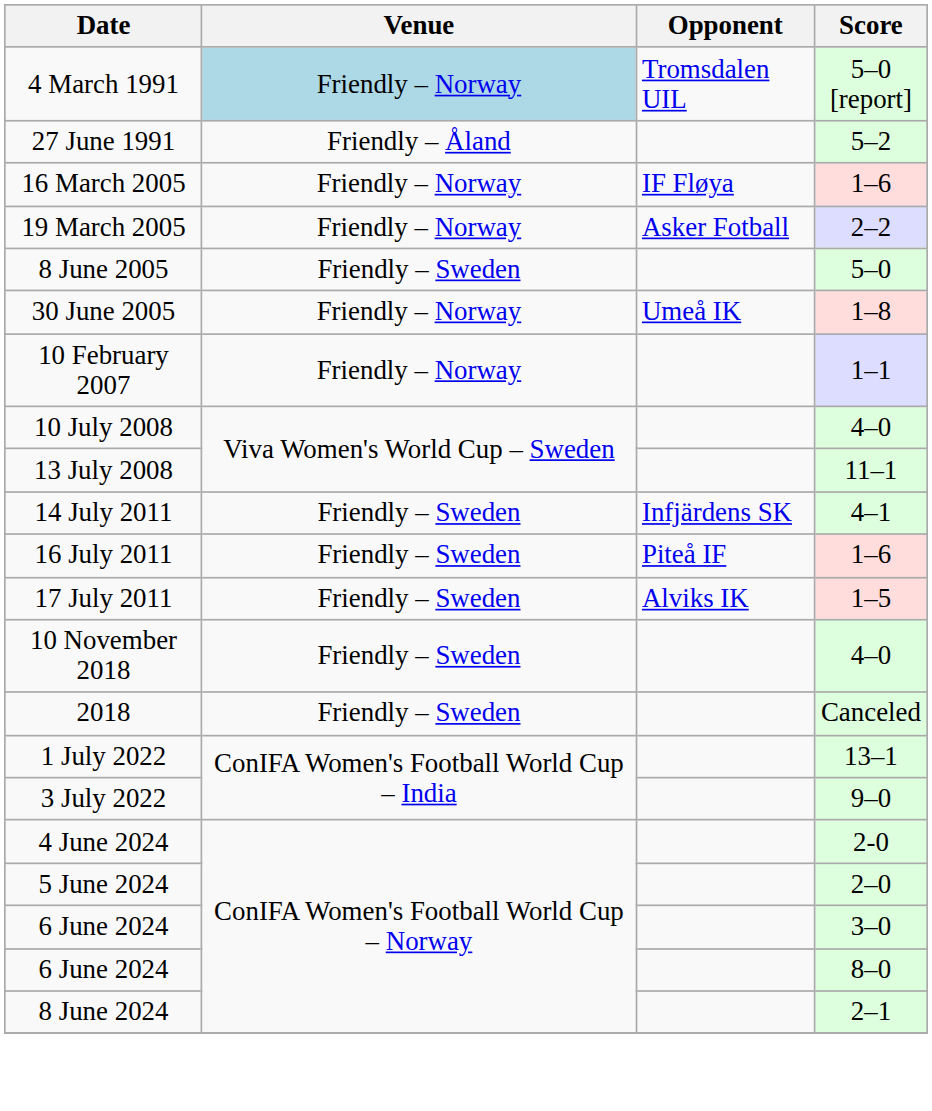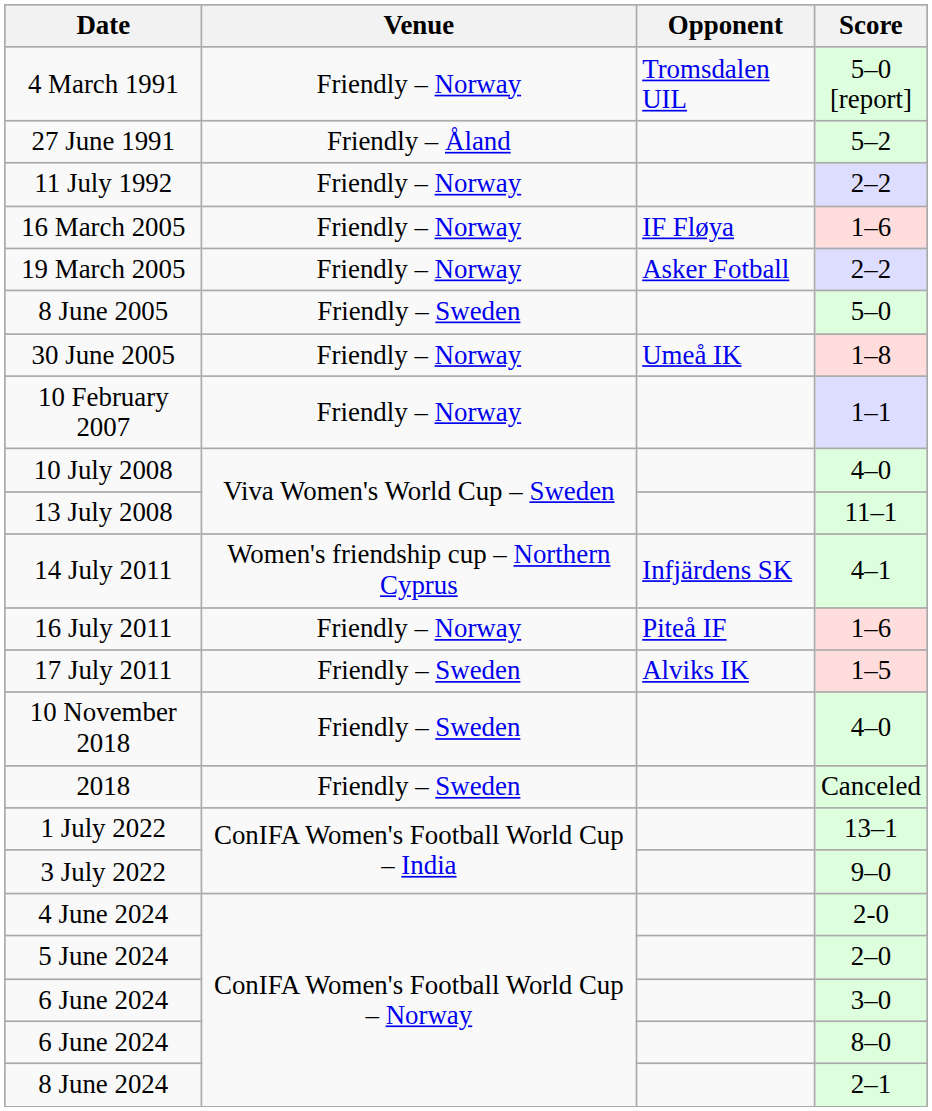 <table class="wikitable" style="width:550px; text-align:center;">
 <tr>
 <th>Date</th>
 <th>Venue</th>
 <th>Opponent</th>
 <th>Score</th>
 </tr>
 <tr>
 <td>4 March 1991</td>
-<td rowspan="1" style="background: lightblue;">Friendly – <a href='#'>Norway</a></td>
+<td rowspan="1">Friendly – <a href='#'>Norway</a></td>
 <td align="left"><a href='#'>Tromsdalen UIL</a></td>
 <td style="background:#dfd">5–0<br>[report]</td>
 </tr>
 <tr>
 <td>27 June 1991</td>
 <td rowspan="1">Friendly – <a href='#'>Åland</a></td>
 <td align="left"></td>
 <td style="background:#dfd">5–2 </td>
+</tr>
+<tr>
+<td>11 July 1992</td>
+<td rowspan="1">Friendly – <a href='#'>Norway</a></td>
+<td align="left"></td>
+<td style="background:#ddf">2–2 </td>
 </tr>
 <tr>
 <td>16 March 2005</td>
 <td rowspan="1">Friendly – <a href='#'>Norway</a></td>
 <td align="left"><a href='#'>IF Fløya</a></td>
 <td style="background:#fdd">1–6 </td>
 </tr>
 <tr>
 <td>19 March 2005</td>
 <td rowspan="1">Friendly – <a href='#'>Norway</a></td>
 <td align="left"><a href='#'>Asker Fotball</a></td>
 <td style="background:#ddf">2–2 </td>
 </tr>
 <tr>
 <td>8 June 2005</td>
 <td rowspan="1">Friendly – <a href='#'>Sweden</a></td>
 <td align="left"></td>
 <td style="background:#dfd">5–0 </td>
 </tr>
 <tr>
 <td>30 June 2005</td>
 <td rowspan="1">Friendly – <a href='#'>Norway</a></td>
 <td align="left"><a href='#'>Umeå IK</a></td>
 <td style="background:#fdd">1–8 </td>
 </tr>
 <tr>
 <td>10 February 2007</td>
 <td rowspan="1">Friendly – <a href='#'>Norway</a></td>
 <td align="left"></td>
 <td style="background:#ddf">1–1 </td>
 </tr>
 <tr>
 <td>10 July 2008</td>
 <td rowspan="2">Viva Women's World Cup – <a href='#'>Sweden</a></td>
 <td align="left"></td>
 <td style="background:#dfd">4–0 </td>
 </tr>
 <tr>
 <td>13 July 2008</td>
 <td align="left"></td>
 <td style="background:#dfd">11–1 </td>
 </tr>
 <tr>
 <td>14 July 2011</td>
-<td rowspan="1">Friendly – <a href='#'>Sweden</a></td>
+<td rowspan="1">Women's friendship cup – <a href='#'>Northern Cyprus</a></td>
 <td align="left"><a href='#'>Infjärdens SK</a></td>
 <td style="background:#dfd">4–1 </td>
 </tr>
 <tr>
 <td>16 July 2011</td>
-<td rowspan="1">Friendly – <a href='#'>Sweden</a></td>
+<td rowspan="1">Friendly – <a href='#'>Norway</a></td>
 <td align="left"><a href='#'>Piteå IF</a></td>
 <td style="background:#fdd">1–6 </td>
 </tr>
 <tr>
 <td>17 July 2011</td>
 <td rowspan="1">Friendly – <a href='#'>Sweden</a></td>
 <td align="left"><a href='#'>Alviks IK</a></td>
 <td style="background:#fdd">1–5 </td>
 </tr>
 <tr>
 <td>10 November 2018</td>
 <td rowspan="1">Friendly – <a href='#'>Sweden</a></td>
 <td align="left"></td>
 <td style="background:#dfd">4–0 </td>
 </tr>
 <tr>
 <td>2018</td>
 <td rowspan="1">Friendly – <a href='#'>Sweden</a></td>
 <td align="left"></td>
 <td style="background:#dfd">Canceled</td>
 </tr>
 <tr>
 <td>1 July 2022</td>
 <td rowspan="2">ConIFA Women's Football World Cup – <a href='#'>India</a></td>
 <td align="left"></td>
 <td style="background:#dfd">13–1 </td>
 </tr>
 <tr>
 <td>3 July 2022</td>
 <td align="left"></td>
 <td style="background:#dfd">9–0 </td>
 </tr>
 <tr>
 <td>4 June 2024</td>
 <td rowspan="5">ConIFA Women's Football World Cup – <a href='#'>Norway</a></td>
 <td align="left"></td>
 <td style="background:#dfd">2-0 </td>
 </tr>
 <tr>
 <td>5 June 2024</td>
 <td align="left"></td>
 <td style="background:#dfd">2–0</td>
 </tr>
 <tr>
 <td>6 June 2024</td>
 <td align="left"></td>
 <td style="background:#dfd">3–0</td>
 </tr>
 <tr>
 <td>6 June 2024</td>
 <td align="left"></td>
 <td style="background:#dfd">8–0</td>
 </tr>
 <tr>
 <td>8 June 2024</td>
 <td align="left"></td>
 <td style="background:#dfd">2–1</td>
 </tr>
 <tr>
 </tr>
 </table>
